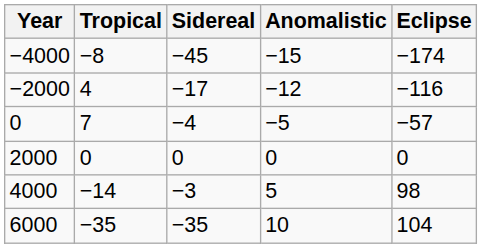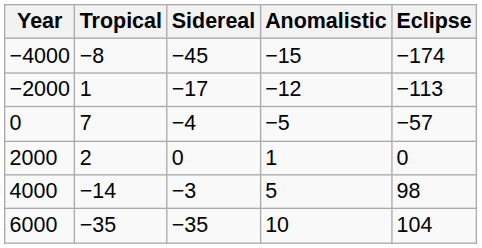 <table border = "1" class="wikitable">
 <tr>
 <th>Year</th>
 <th>Tropical</th>
 <th>Sidereal</th>
 <th>Anomalistic</th>
 <th>Eclipse</th>
 </tr>
 <tr>
 <td>−4000</td>
 <td>−8</td>
 <td>−45</td>
 <td>−15</td>
 <td>−174</td>
 </tr>
 <tr>
 <td>−2000</td>
-<td>4</td>
+<td>1</td>
 <td>−17</td>
 <td>−12</td>
-<td>−116</td>
+<td>−113</td>
 </tr>
 <tr>
 <td>0</td>
 <td>7</td>
 <td>−4</td>
 <td>−5</td>
 <td>−57</td>
 </tr>
 <tr>
 <td>2000</td>
+<td>2</td>
 <td>0</td>
-<td>0</td>
-<td>0</td>
+<td>1</td>
 <td>0</td>
 </tr>
 <tr>
 <td>4000</td>
 <td>−14</td>
 <td>−3</td>
 <td>5</td>
 <td>98</td>
 </tr>
 <tr>
 <td>6000</td>
 <td>−35</td>
 <td>−35</td>
 <td>10</td>
 <td>104</td>
 </tr>
 </table>
